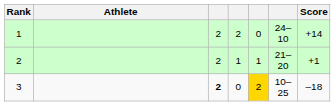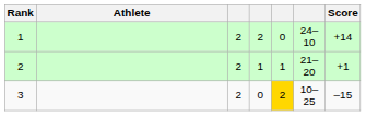 <table class="wikitable" style="text-align: center;">
 <tr>
 <th width=25>Rank</th>
 <th width=275>Athlete</th>
 <th width=25></th>
 <th width=25></th>
 <th width=25></th>
 <th width=40></th>
 <th width=40>Score</th>
 </tr>
 <tr bgcolor=ccffcc>
 <td>1</td>
 <td align=left></td>
 <td>2</td>
 <td>2</td>
 <td>0</td>
 <td>24–10</td>
 <td>+14</td>
 </tr>
 <tr bgcolor=ccffcc>
 <td>2</td>
 <td align=left></td>
 <td>2</td>
 <td>1</td>
 <td>1</td>
 <td>21–20</td>
 <td>+1</td>
 </tr>
 <tr>
 <td>3</td>
 <td align=left></td>
-<td><strong>2</strong></td>
+<td>2</td>
 <td>0</td>
 <td style="background: gold;">2</td>
 <td>10–25</td>
-<td>–18</td>
+<td>–15</td>
 </tr>
 </table>
